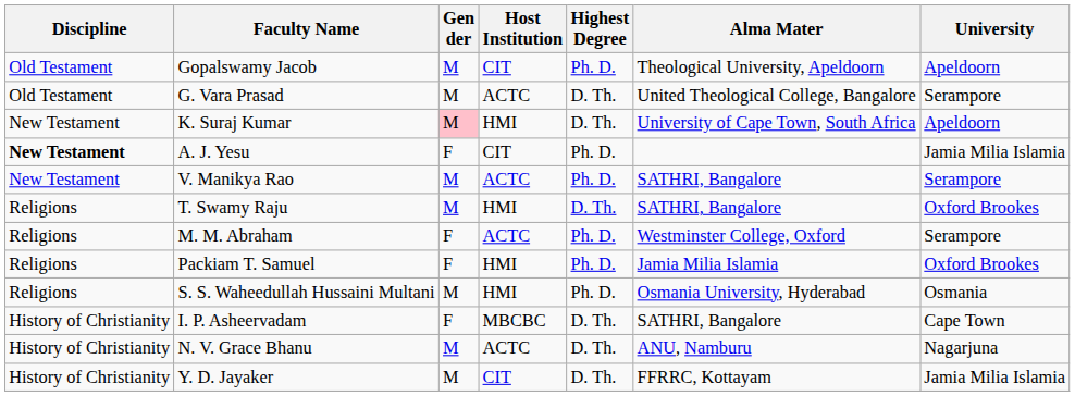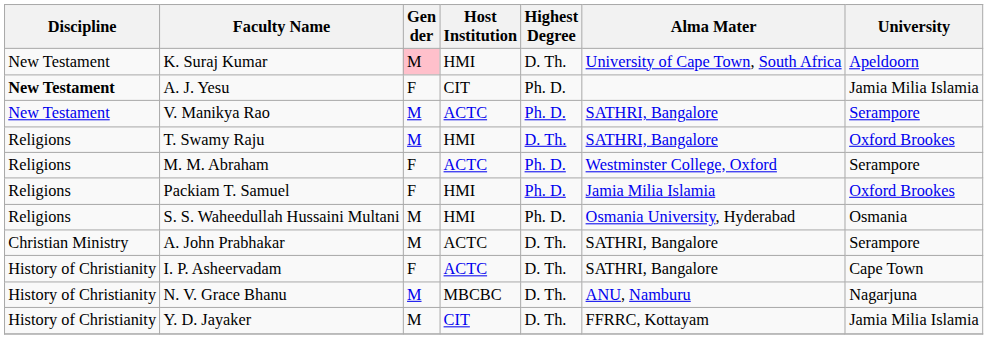 <table class="wikitable sortable">
 <tr>
 <th>Discipline</th>
 <th>Faculty Name</th>
 <th>Gen<br>der</th>
 <th>Host<br>Institution</th>
 <th>Highest<br>Degree</th>
 <th>Alma Mater</th>
 <th>University</th>
-</tr>
-<tr>
-<td><a href='#'>Old Testament</a></td>
-<td>Gopalswamy Jacob</td>
-<td><a href='#'>M</a></td>
-<td><a href='#'>CIT</a></td>
-<td><a href='#'>Ph. D.</a></td>
-<td>Theological University, <a href='#'>Apeldoorn</a></td>
-<td><a href='#'>Apeldoorn</a></td>
-</tr>
-<tr>
-<td>Old Testament</td>
-<td>G. Vara Prasad</td>
-<td>M</td>
-<td>ACTC</td>
-<td>D. Th.</td>
-<td>United Theological College, Bangalore</td>
-<td>Serampore</td>
 </tr>
 <tr>
 <td>New Testament</td>
 <td>K. Suraj Kumar</td>
 <td style="background: pink;">M</td>
 <td>HMI</td>
 <td>D. Th.</td>
 <td><a href='#'>University of Cape Town</a>, <a href='#'>South Africa</a></td>
 <td><a href='#'>Apeldoorn</a></td>
 </tr>
 <tr>
 <td><strong>New Testament</strong></td>
 <td>A. J. Yesu</td>
 <td>F</td>
 <td>CIT</td>
 <td>Ph. D.</td>
 <td></td>
 <td>Jamia Milia Islamia</td>
 </tr>
 <tr>
 <td><a href='#'>New Testament</a></td>
 <td>V. Manikya Rao</td>
 <td><a href='#'>M</a></td>
 <td><a href='#'>ACTC</a></td>
 <td><a href='#'>Ph. D.</a></td>
 <td><a href='#'>SATHRI, Bangalore</a></td>
 <td><a href='#'>Serampore</a></td>
 </tr>
 <tr>
 <td>Religions</td>
 <td>T. Swamy Raju</td>
 <td><a href='#'>M</a></td>
 <td>HMI</td>
 <td><a href='#'>D. Th.</a></td>
 <td><a href='#'>SATHRI, Bangalore</a></td>
 <td><a href='#'>Oxford Brookes</a></td>
 </tr>
 <tr>
 <td>Religions</td>
 <td>M. M. Abraham</td>
 <td>F</td>
 <td><a href='#'>ACTC</a></td>
 <td><a href='#'>Ph. D.</a></td>
 <td><a href='#'>Westminster College, Oxford</a><br></td>
 <td>Serampore</td>
 </tr>
 <tr>
 <td>Religions</td>
 <td>Packiam T. Samuel</td>
 <td>F</td>
 <td>HMI</td>
 <td><a href='#'>Ph. D.</a></td>
 <td><a href='#'>Jamia Milia Islamia</a></td>
 <td><a href='#'>Oxford Brookes</a></td>
 </tr>
 <tr>
 <td>Religions</td>
 <td>S. S. Waheedullah Hussaini Multani</td>
 <td>M</td>
 <td>HMI</td>
 <td>Ph. D.</td>
 <td><a href='#'>Osmania University</a>, Hyderabad</td>
 <td>Osmania</td>
 </tr>
 <tr>
+<td>Christian Ministry</td>
+<td>A. John Prabhakar</td>
+<td>M</td>
+<td>ACTC</td>
+<td>D. Th.</td>
+<td>SATHRI, Bangalore</td>
+<td>Serampore</td>
+</tr>
+<tr>
 <td>History of Christianity</td>
 <td>I. P. Asheervadam</td>
 <td>F</td>
-<td>MBCBC</td>
+<td><a href='#'>ACTC</a></td>
 <td>D. Th.</td>
 <td>SATHRI, Bangalore</td>
 <td>Cape Town</td>
 </tr>
 <tr>
 <td>History of Christianity</td>
 <td>N. V. Grace Bhanu</td>
 <td><a href='#'>M</a></td>
-<td>ACTC</td>
+<td>MBCBC</td>
 <td>D. Th.</td>
 <td><a href='#'>ANU</a>, <a href='#'>Namburu</a></td>
 <td>Nagarjuna</td>
 </tr>
 <tr>
 <td>History of Christianity</td>
 <td>Y. D. Jayaker</td>
 <td>M</td>
 <td><a href='#'>CIT</a></td>
 <td>D. Th.</td>
 <td>FFRRC, Kottayam</td>
 <td>Jamia Milia Islamia</td>
 </tr>
 <tr>
 </tr>
 </table>
